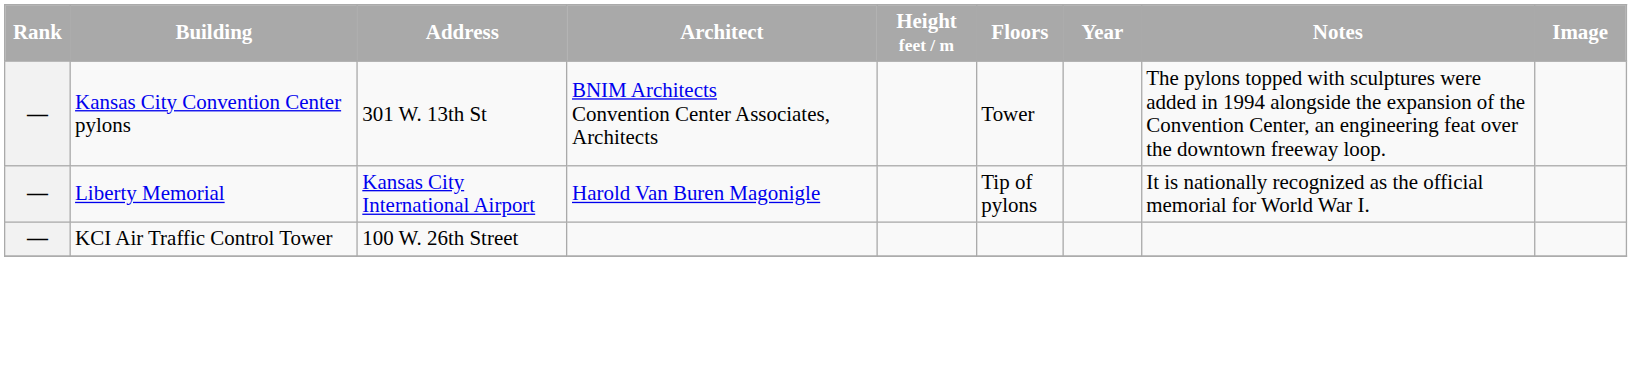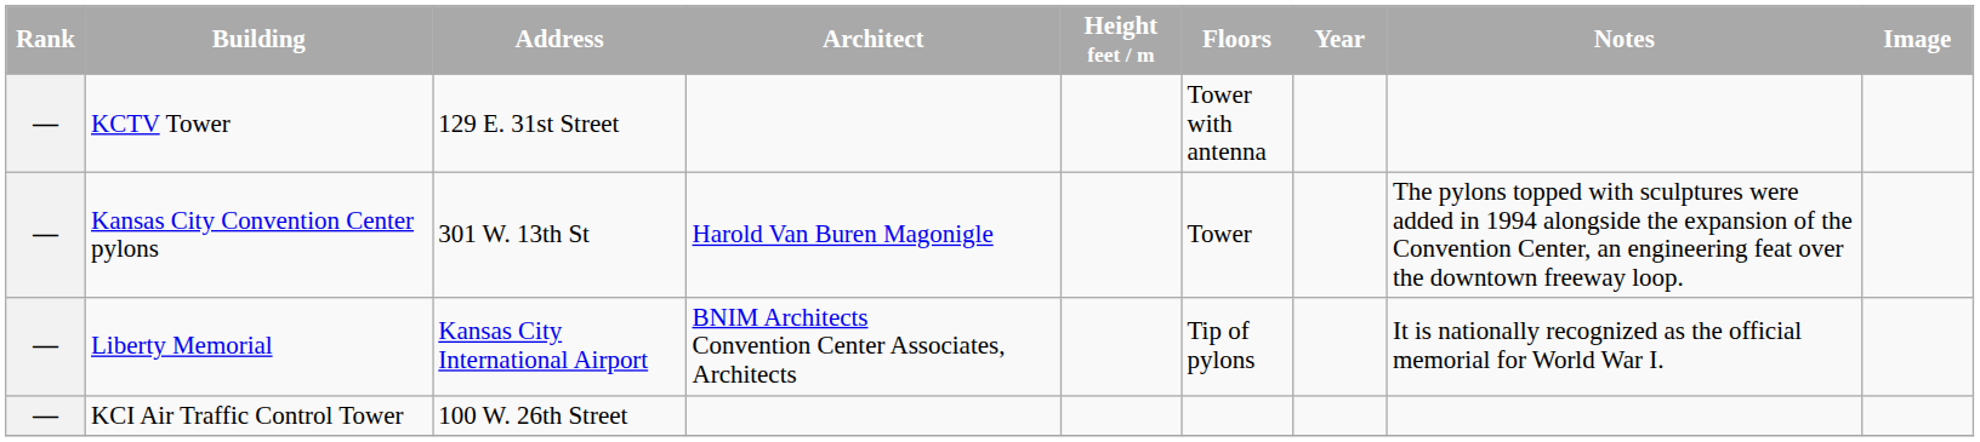 <table class="wikitable sortable" padding="5" cellspacing="0" width="98%">
 <tr ---- bgcolor="#f9f9f9">
 </tr>
 <tr>
 <th width="50 px" style="background:Darkgray; color:White">Rank</th>
 <th width="400 px" style="background:Darkgray; color:White">Building</th>
 <th width="250 px" style="background:Darkgray; color:White">Address</th>
 <th width="440 px" style="background:Darkgray; color:White">Architect</th>
 <th width="100 px" style="background:Darkgray; color:White">Height<br><small>feet / m</small></th>
 <th width="80 px" style="background:Darkgray; color:White">Floors</th>
 <th width="80 px" style="background:Darkgray; color:White">Year</th>
 <th width="590 px" style="background:Darkgray; color:White" class="unsortable">Notes</th>
 <th width="90 px" style="background:Darkgray; color:White" class="unsortable">Image</th>
 </tr>
 <tr>
 <th>—</th>
+<td><a href='#'>KCTV</a> Tower </td>
+<td>129 E. 31st Street</td>
+<td></td>
+<td></td>
+<td>Tower<br>with antenna</td>
+<td></td>
+<td></td>
+<td></td>
+</tr>
+<tr>
+<th>—</th>
 <td><a href='#'>Kansas City Convention Center</a> pylons</td>
 <td>301 W. 13th St</td>
-<td><a href='#'>BNIM Architects</a><br>Convention Center Associates, Architects</td>
+<td><a href='#'>Harold Van Buren Magonigle</a></td>
 <td></td>
 <td>Tower</td>
 <td></td>
 <td>The pylons topped with sculptures were added in 1994 alongside the expansion of the Convention Center, an engineering feat over the downtown freeway loop.</td>
 <td></td>
 </tr>
 <tr>
 <th>—</th>
 <td><a href='#'>Liberty Memorial</a></td>
 <td><a href='#'>Kansas City International Airport</a></td>
-<td><a href='#'>Harold Van Buren Magonigle</a></td>
+<td><a href='#'>BNIM Architects</a><br>Convention Center Associates, Architects</td>
 <td></td>
 <td>Tip of pylons</td>
 <td></td>
 <td>It is nationally recognized as the official memorial for World War I.</td>
 <td></td>
 </tr>
 <tr>
 <th>—</th>
 <td>KCI Air Traffic Control Tower</td>
 <td>100 W. 26th Street</td>
 <td></td>
 <td></td>
 <td></td>
 <td></td>
 <td></td>
 <td></td>
 </tr>
 <tr>
 </tr>
 </table>
